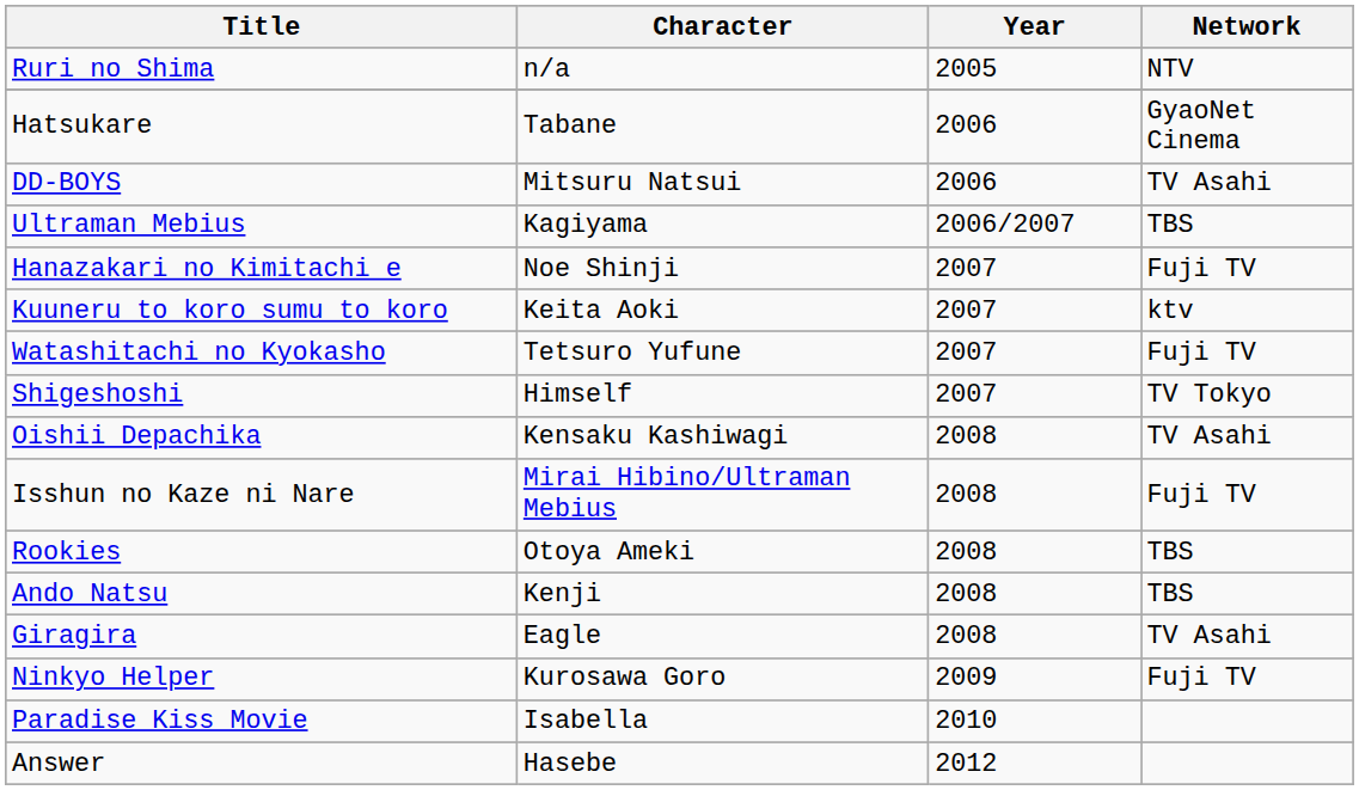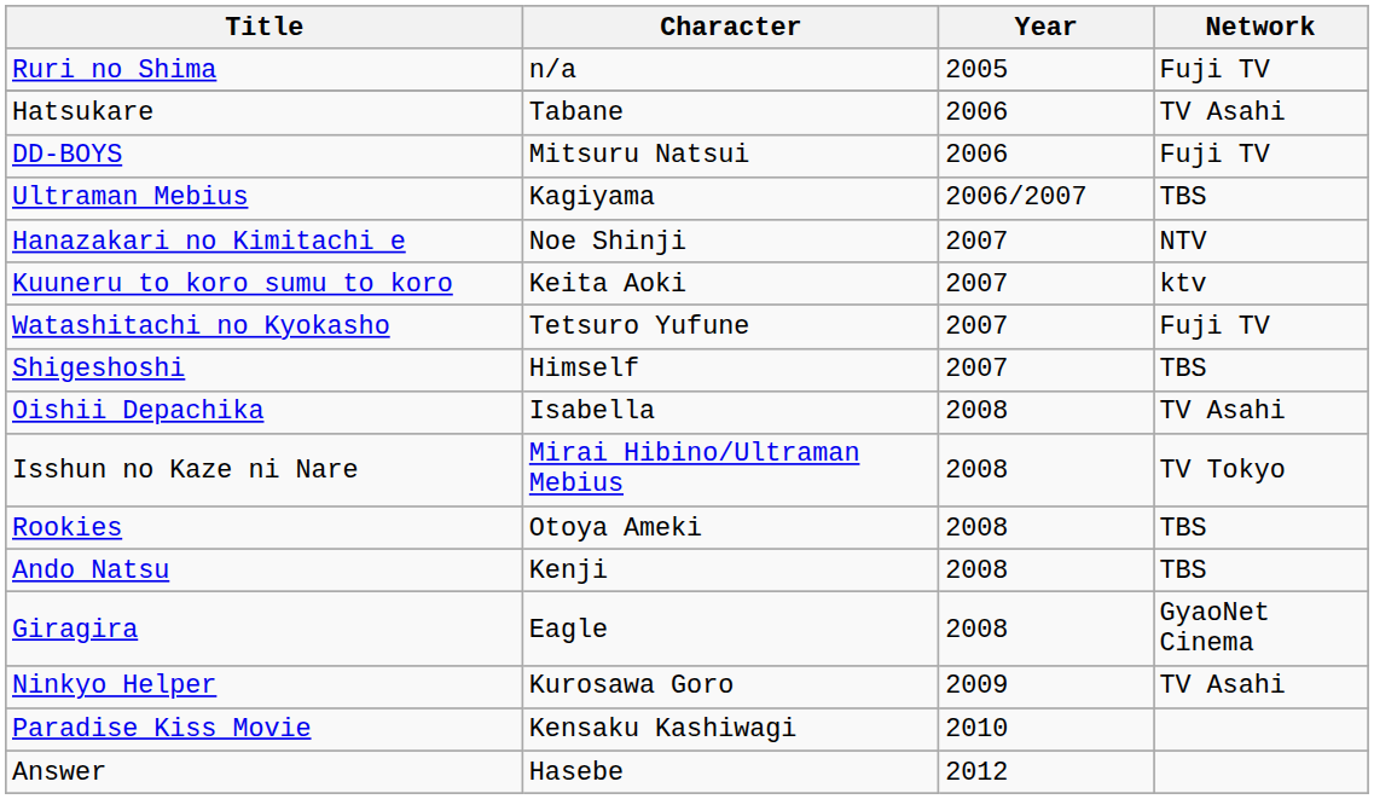 <table class="wikitable">
 <tr style="background:#e9e9e9;">
 <th style="width:250px;">Title</th>
 <th style="width:200px;">Character</th>
 <th style="width:100px;">Year</th>
 <th style="width:100px;">Network</th>
 </tr>
 <tr>
 <td><a href='#'>Ruri no Shima</a></td>
 <td>n/a</td>
 <td>2005</td>
-<td>NTV</td>
+<td>Fuji TV</td>
 </tr>
 <tr>
 </tr>
 <tr>
 <td>Hatsukare</td>
 <td>Tabane</td>
 <td>2006</td>
-<td>GyaoNet Cinema</td>
+<td>TV Asahi</td>
 </tr>
 <tr>
 <td><a href='#'>DD-BOYS</a></td>
 <td>Mitsuru Natsui</td>
 <td>2006</td>
-<td>TV Asahi</td>
+<td>Fuji TV</td>
 </tr>
 <tr>
 <td><a href='#'>Ultraman Mebius</a></td>
 <td>Kagiyama</td>
 <td>2006/2007</td>
 <td>TBS</td>
 </tr>
 <tr>
 <td><a href='#'>Hanazakari no Kimitachi e</a></td>
 <td>Noe Shinji</td>
 <td>2007</td>
-<td>Fuji TV</td>
+<td>NTV</td>
 </tr>
 <tr>
 <td><a href='#'>Kuuneru to koro sumu to koro</a></td>
 <td>Keita Aoki</td>
 <td>2007</td>
 <td>ktv</td>
 </tr>
 <tr>
 <td><a href='#'>Watashitachi no Kyokasho</a></td>
 <td>Tetsuro Yufune</td>
 <td>2007</td>
 <td>Fuji TV</td>
 </tr>
 <tr>
 <td><a href='#'>Shigeshoshi</a></td>
 <td>Himself</td>
 <td>2007</td>
-<td>TV Tokyo</td>
+<td>TBS</td>
 </tr>
 <tr>
 <td><a href='#'>Oishii Depachika</a></td>
-<td>Kensaku Kashiwagi</td>
+<td>Isabella</td>
 <td>2008</td>
 <td>TV Asahi</td>
 </tr>
 <tr>
 <td>Isshun no Kaze ni Nare</td>
 <td><a href='#'>Mirai Hibino/Ultraman Mebius</a></td>
 <td>2008</td>
-<td>Fuji TV</td>
+<td>TV Tokyo</td>
 </tr>
 <tr>
 <td><a href='#'>Rookies</a></td>
 <td>Otoya Ameki</td>
 <td>2008</td>
 <td>TBS</td>
 </tr>
 <tr>
 <td><a href='#'>Ando Natsu</a></td>
 <td>Kenji</td>
 <td>2008</td>
 <td>TBS</td>
 </tr>
 <tr>
 <td><a href='#'>Giragira</a></td>
 <td>Eagle</td>
 <td>2008</td>
-<td>TV Asahi</td>
+<td>GyaoNet Cinema</td>
 </tr>
 <tr>
 <td><a href='#'>Ninkyo Helper</a></td>
 <td>Kurosawa Goro</td>
 <td>2009</td>
-<td>Fuji TV</td>
+<td>TV Asahi</td>
 </tr>
 <tr>
 <td><a href='#'>Paradise Kiss Movie</a></td>
-<td>Isabella</td>
+<td>Kensaku Kashiwagi</td>
 <td>2010</td>
 <td></td>
 </tr>
 <tr>
 <td>Answer</td>
 <td>Hasebe</td>
 <td>2012</td>
 <td></td>
 </tr>
 </table>
